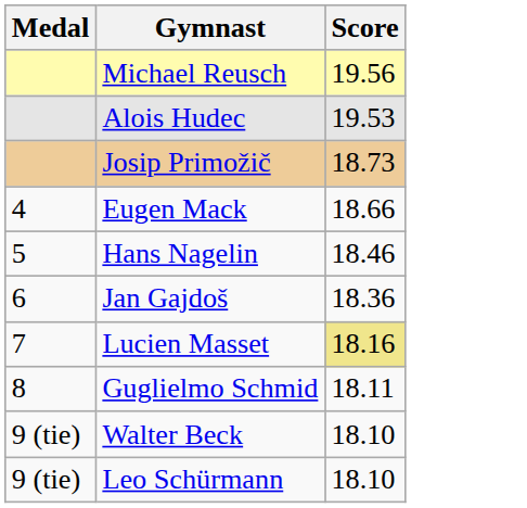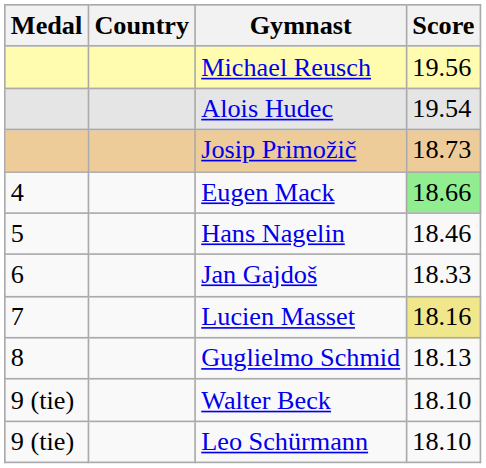 <table class="wikitable">
 <tr>
 <th>Medal</th>
+<th>Country</th>
 <th>Gymnast</th>
 <th>Score</th>
 </tr>
 <tr style="background:#fffcaf;">
+<td></td>
 <td></td>
 <td><a href='#'>Michael Reusch</a></td>
 <td>19.56</td>
 </tr>
 <tr style="background:#e5e5e5;">
 <td></td>
+<td></td>
 <td><a href='#'>Alois Hudec</a></td>
-<td>19.53</td>
+<td>19.54</td>
 </tr>
 <tr style="background:#ec9;">
+<td></td>
 <td></td>
 <td><a href='#'>Josip Primožič</a></td>
 <td>18.73</td>
 </tr>
 <tr>
 <td>4</td>
+<td></td>
 <td><a href='#'>Eugen Mack</a></td>
-<td>18.66</td>
+<td style="background: lightgreen;">18.66</td>
 </tr>
 <tr>
 <td>5</td>
+<td></td>
 <td><a href='#'>Hans Nagelin</a></td>
 <td>18.46</td>
 </tr>
 <tr>
 <td>6</td>
+<td></td>
 <td><a href='#'>Jan Gajdoš</a></td>
-<td>18.36</td>
+<td>18.33</td>
 </tr>
 <tr>
 <td>7</td>
+<td></td>
 <td><a href='#'>Lucien Masset</a></td>
 <td style="background: khaki;">18.16</td>
 </tr>
 <tr>
 <td>8</td>
+<td></td>
 <td><a href='#'>Guglielmo Schmid</a></td>
-<td>18.11</td>
+<td>18.13</td>
 </tr>
 <tr>
 <td>9 (tie)</td>
+<td></td>
 <td><a href='#'>Walter Beck</a></td>
 <td>18.10</td>
 </tr>
 <tr>
 <td>9 (tie)</td>
+<td></td>
 <td><a href='#'>Leo Schürmann</a></td>
 <td>18.10</td>
 </tr>
 </table>
